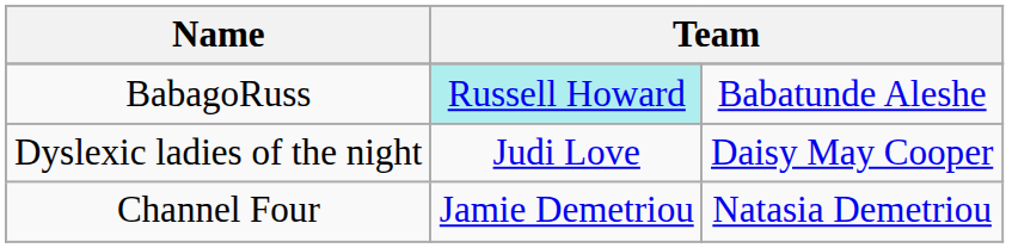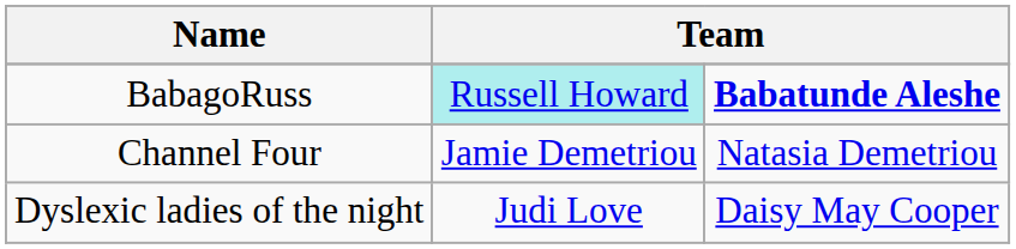 <table class="wikitable" style="text-align:center">
 <tr>
 <th scope="col">Name</th>
 <th colspan="2">Team</th>
 </tr>
 <tr>
 </tr>
 <tr>
 <td>BabagoRuss</td>
 <td style="background: paleturquoise;"><a href='#'>Russell Howard</a></td>
-<td><a href='#'>Babatunde Aleshe</a></td>
+<td><strong><a href='#'>Babatunde Aleshe</a></strong></td>
+</tr>
+<tr>
+<td>Channel Four</td>
+<td><a href='#'>Jamie Demetriou</a></td>
+<td><a href='#'>Natasia Demetriou</a></td>
 </tr>
 <tr>
 <td>Dyslexic ladies of the night</td>
 <td><a href='#'>Judi Love</a></td>
 <td><a href='#'>Daisy May Cooper</a></td>
 </tr>
-<tr>
-<td>Channel Four</td>
-<td><a href='#'>Jamie Demetriou</a></td>
-<td><a href='#'>Natasia Demetriou</a></td>
-</tr>
 </table>
